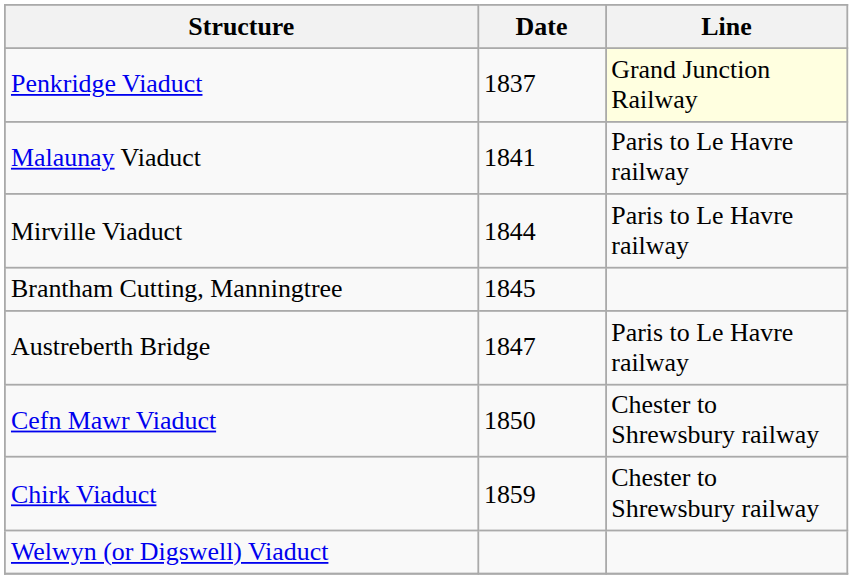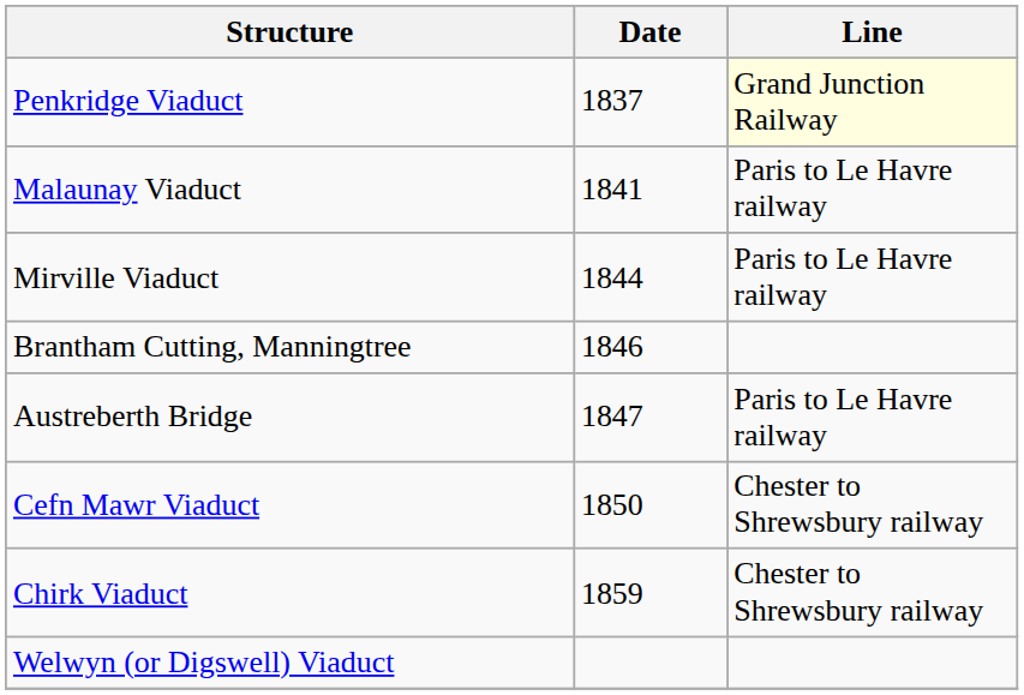 <table class="wikitable" style="font-size: 90%;">
 <tr>
 <th style="width:256px">Structure</th>
 <th style="width:64px">Date</th>
 <th style="width:128px">Line</th>
 </tr>
 <tr>
 <td><a href='#'>Penkridge Viaduct</a></td>
 <td>1837</td>
 <td style="background: lightyellow;">Grand Junction Railway</td>
 </tr>
 <tr>
 <td><a href='#'>Malaunay</a> Viaduct</td>
 <td>1841</td>
 <td>Paris to Le Havre railway</td>
 </tr>
 <tr>
 <td>Mirville Viaduct</td>
 <td>1844</td>
 <td>Paris to Le Havre railway</td>
 </tr>
 <tr>
 <td>Brantham Cutting, Manningtree</td>
-<td>1845</td>
+<td>1846</td>
 <td></td>
 </tr>
 <tr>
 <td>Austreberth Bridge</td>
 <td>1847</td>
 <td>Paris to Le Havre railway</td>
 </tr>
 <tr>
 <td><a href='#'>Cefn Mawr Viaduct</a></td>
 <td>1850</td>
 <td>Chester to Shrewsbury railway</td>
 </tr>
 <tr>
 <td><a href='#'>Chirk Viaduct</a></td>
 <td>1859</td>
 <td>Chester to Shrewsbury railway</td>
 </tr>
 <tr>
 <td><a href='#'>Welwyn (or Digswell) Viaduct</a></td>
 <td></td>
 <td></td>
 </tr>
 <tr>
 </tr>
 </table>
